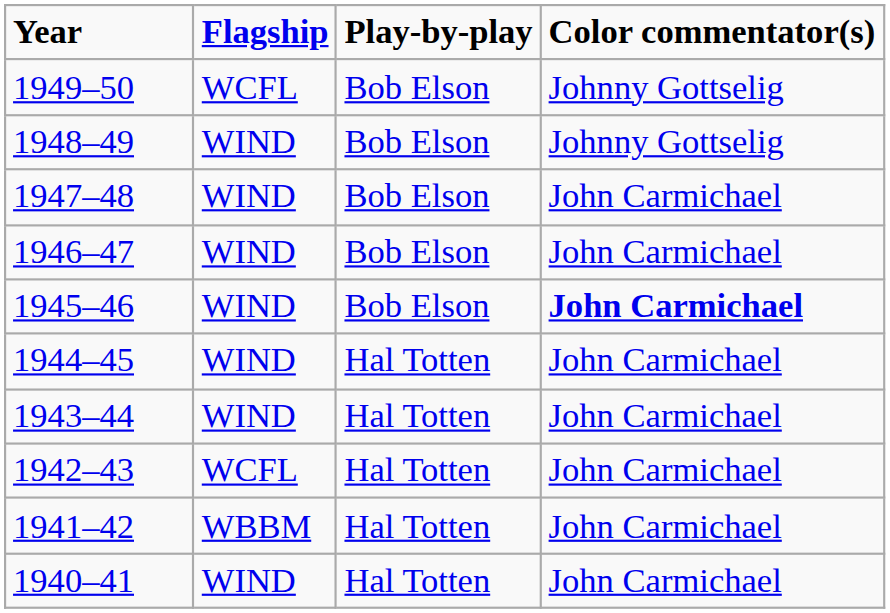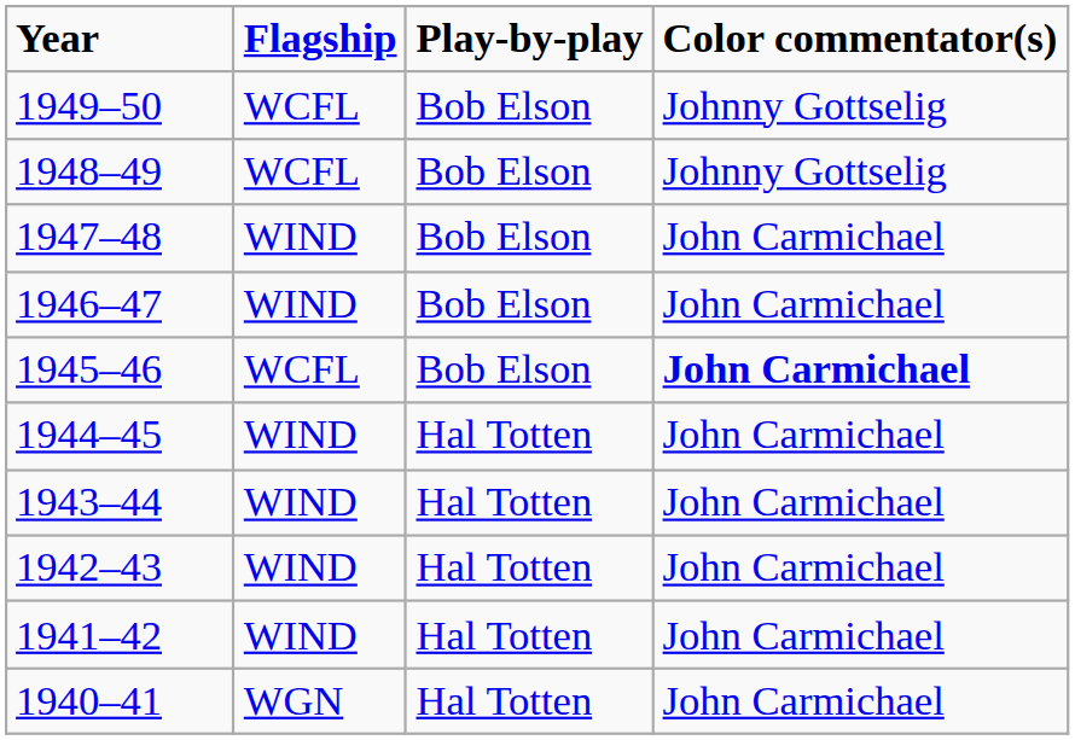 <table class="wikitable">
 <tr>
 <td width="80"><strong>Year</strong></td>
 <td><strong><a href='#'>Flagship</a></strong></td>
 <td><strong>Play-by-play</strong></td>
 <td><strong>Color commentator(s)</strong></td>
 </tr>
 <tr>
 <td><a href='#'>1949–50</a></td>
 <td><a href='#'>WCFL</a></td>
 <td><a href='#'>Bob Elson</a></td>
 <td><a href='#'>Johnny Gottselig</a></td>
 </tr>
 <tr>
 <td><a href='#'>1948–49</a></td>
-<td><a href='#'>WIND</a></td>
+<td><a href='#'>WCFL</a></td>
 <td><a href='#'>Bob Elson</a></td>
 <td><a href='#'>Johnny Gottselig</a></td>
 </tr>
 <tr>
 <td><a href='#'>1947–48</a></td>
 <td><a href='#'>WIND</a></td>
 <td><a href='#'>Bob Elson</a></td>
 <td><a href='#'>John Carmichael</a></td>
 </tr>
 <tr>
 <td><a href='#'>1946–47</a></td>
 <td><a href='#'>WIND</a></td>
 <td><a href='#'>Bob Elson</a></td>
 <td><a href='#'>John Carmichael</a></td>
 </tr>
 <tr>
 <td><a href='#'>1945–46</a></td>
-<td><a href='#'>WIND</a></td>
+<td><a href='#'>WCFL</a></td>
 <td><a href='#'>Bob Elson</a></td>
 <td><strong><a href='#'>John Carmichael</a></strong></td>
 </tr>
 <tr>
 <td><a href='#'>1944–45</a></td>
 <td><a href='#'>WIND</a></td>
 <td><a href='#'>Hal Totten</a></td>
 <td><a href='#'>John Carmichael</a></td>
 </tr>
 <tr>
 <td><a href='#'>1943–44</a></td>
 <td><a href='#'>WIND</a></td>
 <td><a href='#'>Hal Totten</a></td>
 <td><a href='#'>John Carmichael</a></td>
 </tr>
 <tr>
 <td><a href='#'>1942–43</a></td>
-<td><a href='#'>WCFL</a></td>
+<td><a href='#'>WIND</a></td>
 <td><a href='#'>Hal Totten</a></td>
 <td><a href='#'>John Carmichael</a></td>
 </tr>
 <tr>
 <td><a href='#'>1941–42</a></td>
-<td><a href='#'>WBBM</a></td>
+<td><a href='#'>WIND</a></td>
 <td><a href='#'>Hal Totten</a></td>
 <td><a href='#'>John Carmichael</a></td>
 </tr>
 <tr>
 <td><a href='#'>1940–41</a></td>
-<td><a href='#'>WIND</a></td>
+<td><a href='#'>WGN</a></td>
 <td><a href='#'>Hal Totten</a></td>
 <td><a href='#'>John Carmichael</a></td>
 </tr>
 </table>
